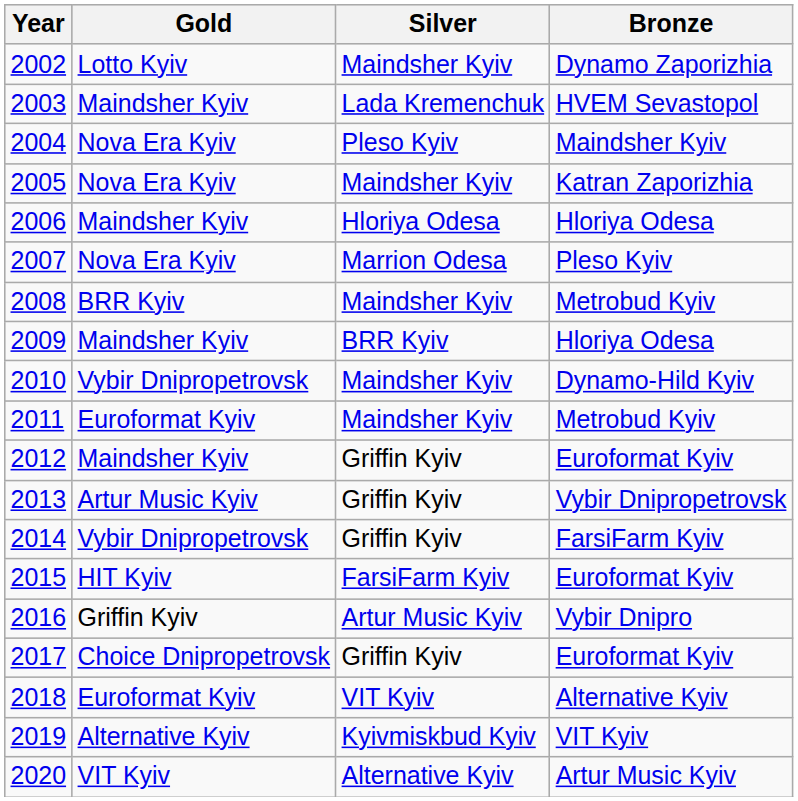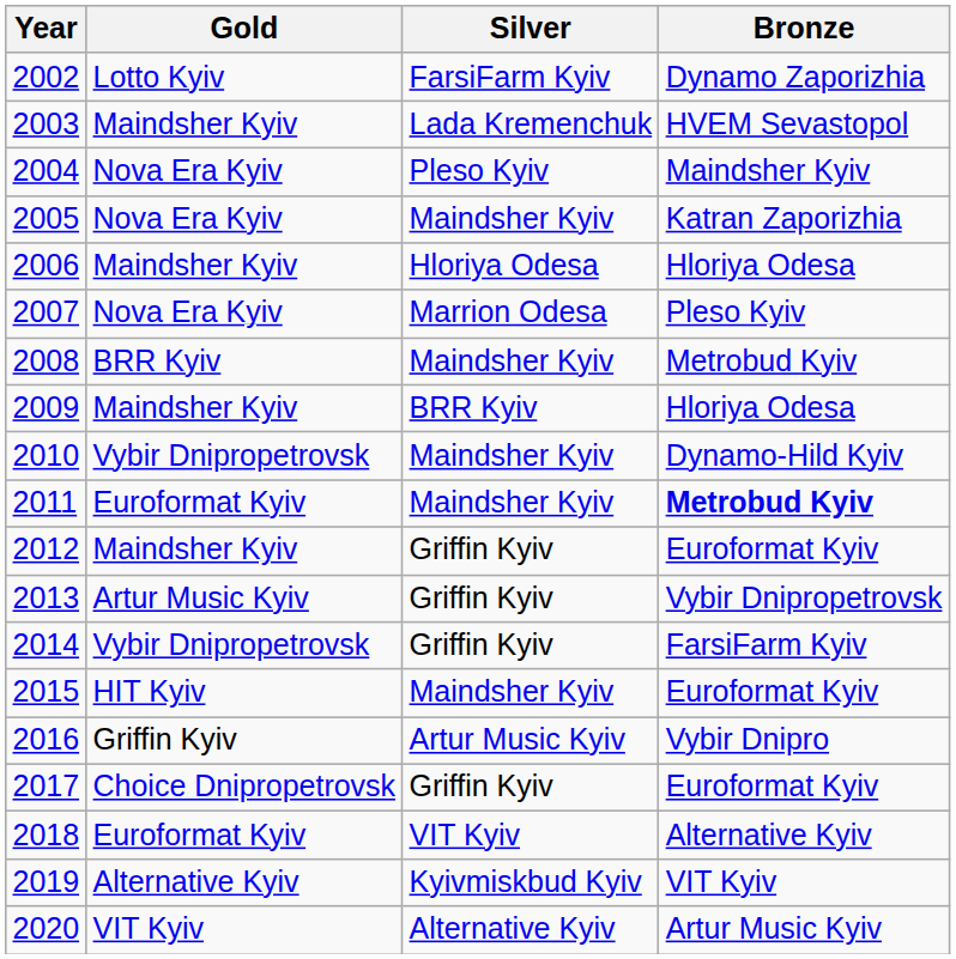 <table class="wikitable">
 <tr>
 <th>Year</th>
 <th>Gold</th>
 <th>Silver</th>
 <th>Bronze</th>
 </tr>
 <tr>
 <td><a href='#'>2002</a></td>
 <td><a href='#'>Lotto Kyiv</a></td>
-<td><a href='#'>Maindsher Kyiv</a></td>
+<td><a href='#'>FarsiFarm Kyiv</a></td>
 <td><a href='#'>Dynamo Zaporizhia</a></td>
 </tr>
 <tr>
 <td><a href='#'>2003</a></td>
 <td><a href='#'>Maindsher Kyiv</a></td>
 <td><a href='#'>Lada Kremenchuk</a></td>
 <td><a href='#'>HVEM Sevastopol</a></td>
 </tr>
 <tr>
 <td><a href='#'>2004</a></td>
 <td><a href='#'>Nova Era Kyiv</a></td>
 <td><a href='#'>Pleso Kyiv</a></td>
 <td><a href='#'>Maindsher Kyiv</a></td>
 </tr>
 <tr>
 <td><a href='#'>2005</a></td>
 <td><a href='#'>Nova Era Kyiv</a></td>
 <td><a href='#'>Maindsher Kyiv</a></td>
 <td><a href='#'>Katran Zaporizhia</a></td>
 </tr>
 <tr>
 <td><a href='#'>2006</a></td>
 <td><a href='#'>Maindsher Kyiv</a></td>
 <td><a href='#'>Hloriya Odesa</a></td>
 <td><a href='#'>Hloriya Odesa</a></td>
 </tr>
 <tr>
 <td><a href='#'>2007</a></td>
 <td><a href='#'>Nova Era Kyiv</a></td>
 <td><a href='#'>Marrion Odesa</a></td>
 <td><a href='#'>Pleso Kyiv</a></td>
 </tr>
 <tr>
 <td><a href='#'>2008</a></td>
 <td><a href='#'>BRR Kyiv</a></td>
 <td><a href='#'>Maindsher Kyiv</a></td>
 <td><a href='#'>Metrobud Kyiv</a></td>
 </tr>
 <tr>
 <td><a href='#'>2009</a></td>
 <td><a href='#'>Maindsher Kyiv</a></td>
 <td><a href='#'>BRR Kyiv</a></td>
 <td><a href='#'>Hloriya Odesa</a></td>
 </tr>
 <tr>
 <td><a href='#'>2010</a></td>
 <td><a href='#'>Vybir Dnipropetrovsk</a></td>
 <td><a href='#'>Maindsher Kyiv</a></td>
 <td><a href='#'>Dynamo-Hild Kyiv</a></td>
 </tr>
 <tr>
 <td><a href='#'>2011</a></td>
 <td><a href='#'>Euroformat Kyiv</a></td>
 <td><a href='#'>Maindsher Kyiv</a></td>
-<td><a href='#'>Metrobud Kyiv</a></td>
+<td><strong><a href='#'>Metrobud Kyiv</a></strong></td>
 </tr>
 <tr>
 <td><a href='#'>2012</a></td>
 <td><a href='#'>Maindsher Kyiv</a></td>
 <td>Griffin Kyiv</td>
 <td><a href='#'>Euroformat Kyiv</a></td>
 </tr>
 <tr>
 <td><a href='#'>2013</a></td>
 <td><a href='#'>Artur Music Kyiv</a></td>
 <td>Griffin Kyiv</td>
 <td><a href='#'>Vybir Dnipropetrovsk</a></td>
 </tr>
 <tr>
 <td><a href='#'>2014</a></td>
 <td><a href='#'>Vybir Dnipropetrovsk</a></td>
 <td>Griffin Kyiv</td>
 <td><a href='#'>FarsiFarm Kyiv</a></td>
 </tr>
 <tr>
 <td><a href='#'>2015</a></td>
 <td><a href='#'>HIT Kyiv</a></td>
-<td><a href='#'>FarsiFarm Kyiv</a></td>
+<td><a href='#'>Maindsher Kyiv</a></td>
 <td><a href='#'>Euroformat Kyiv</a></td>
 </tr>
 <tr>
 <td><a href='#'>2016</a></td>
 <td>Griffin Kyiv</td>
 <td><a href='#'>Artur Music Kyiv</a></td>
 <td><a href='#'>Vybir Dnipro</a></td>
 </tr>
 <tr>
 <td><a href='#'>2017</a></td>
 <td><a href='#'>Choice Dnipropetrovsk</a></td>
 <td>Griffin Kyiv</td>
 <td><a href='#'>Euroformat Kyiv</a></td>
 </tr>
 <tr>
 <td><a href='#'>2018</a></td>
 <td><a href='#'>Euroformat Kyiv</a></td>
 <td><a href='#'>VIT Kyiv</a></td>
 <td><a href='#'>Alternative Kyiv</a></td>
 </tr>
 <tr>
 <td><a href='#'>2019</a></td>
 <td><a href='#'>Alternative Kyiv</a></td>
 <td><a href='#'>Kyivmiskbud Kyiv</a></td>
 <td><a href='#'>VIT Kyiv</a></td>
 </tr>
 <tr>
 <td><a href='#'>2020</a></td>
 <td><a href='#'>VIT Kyiv</a></td>
 <td><a href='#'>Alternative Kyiv</a></td>
 <td><a href='#'>Artur Music Kyiv</a></td>
 </tr>
 </table>
